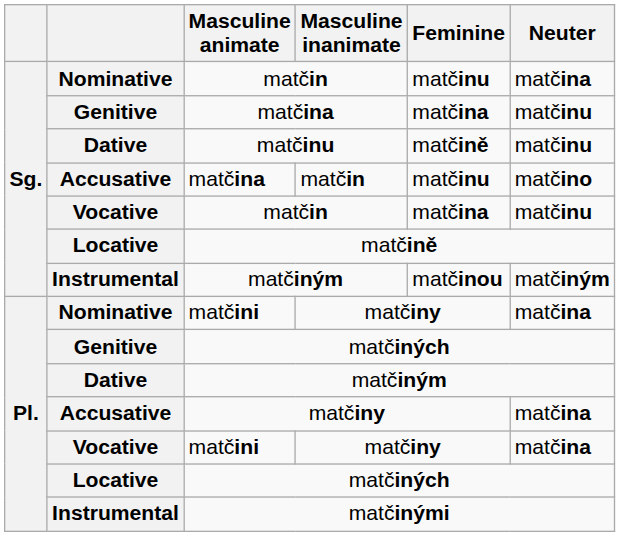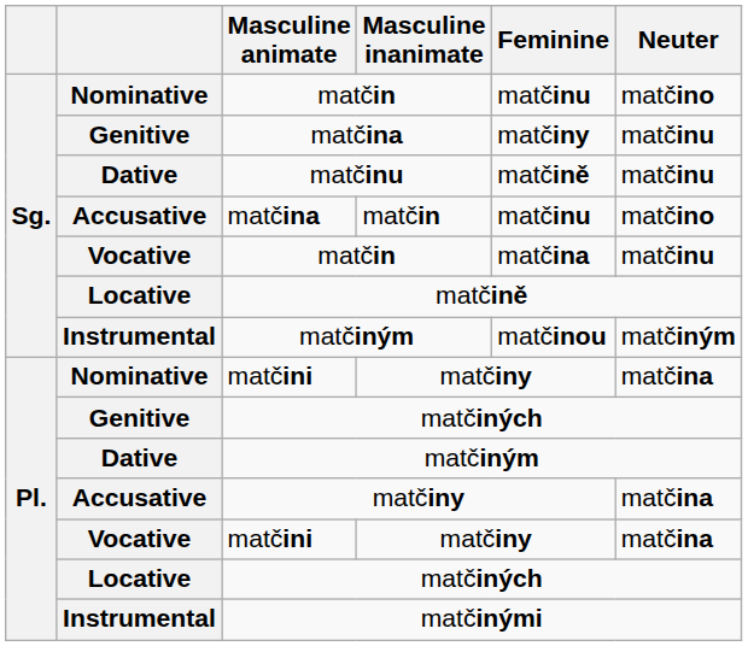 <table class=wikitable>
 <tr>
 <th> </th>
 <th> </th>
 <th>Masculine<br>animate</th>
 <th>Masculine<br>inanimate</th>
 <th>Feminine</th>
 <th>Neuter</th>
 </tr>
 <tr>
 <th rowspan="7">Sg.</th>
 <th>Nominative</th>
 <td colspan=2 align=center>matč<strong>in</strong></td>
 <td>matč<strong>inu</strong></td>
-<td>matč<strong>ina</strong></td>
+<td>matč<strong>ino</strong></td>
 </tr>
 <tr>
 <th>Genitive</th>
 <td colspan=2 align=center>matč<strong>ina</strong></td>
-<td>matč<strong>ina</strong></td>
+<td>matč<strong>iny</strong></td>
 <td>matč<strong>inu</strong></td>
 </tr>
 <tr>
 <th>Dative</th>
 <td colspan=2 align=center>matč<strong>inu</strong></td>
 <td>matč<strong>ině</strong></td>
 <td>matč<strong>inu</strong></td>
 </tr>
 <tr>
 <th>Accusative</th>
 <td>matč<strong>ina</strong></td>
 <td>matč<strong>in</strong></td>
 <td>matč<strong>inu</strong></td>
 <td>matč<strong>ino</strong></td>
 </tr>
 <tr>
 <th>Vocative</th>
 <td colspan=2 align=center>matč<strong>in</strong></td>
 <td>matč<strong>ina</strong></td>
 <td>matč<strong>inu</strong></td>
 </tr>
 <tr>
 <th>Locative</th>
 <td colspan=4 align=center>matč<strong>ině</strong></td>
 </tr>
 <tr>
 <th>Instrumental</th>
 <td colspan=2 align=center>matč<strong>iným</strong></td>
 <td>matč<strong>inou</strong></td>
 <td>matč<strong>iným</strong></td>
 </tr>
 <tr>
 <th rowspan="7">Pl.</th>
 <th>Nominative</th>
 <td>matč<strong>ini</strong></td>
 <td colspan=2 align=center>matč<strong>iny</strong></td>
 <td>matč<strong>ina</strong></td>
 </tr>
 <tr>
 <th>Genitive</th>
 <td colspan=4 align=center>matč<strong>iných</strong></td>
 </tr>
 <tr>
 <th>Dative</th>
 <td colspan=4 align=center>matč<strong>iným</strong></td>
 </tr>
 <tr>
 <th>Accusative</th>
 <td colspan=3 align=center>matč<strong>iny</strong></td>
 <td>matč<strong>ina</strong></td>
 </tr>
 <tr>
 <th>Vocative</th>
 <td>matč<strong>ini</strong></td>
 <td colspan=2 align=center>matč<strong>iny</strong></td>
 <td>matč<strong>ina</strong></td>
 </tr>
 <tr>
 <th>Locative</th>
 <td colspan=4 align=center>matč<strong>iných</strong></td>
 </tr>
 <tr>
 <th>Instrumental</th>
 <td colspan=4 align=center>matč<strong>inými</strong></td>
 </tr>
 </table>
